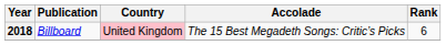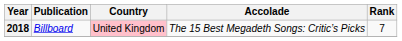 <table class="wikitable plainrowheaders" style="text-align:left;">
 <tr>
 <th scope="col">Year</th>
 <th scope="col">Publication</th>
 <th scope="col">Country</th>
 <th scope="col">Accolade</th>
 <th scope="col">Rank</th>
 </tr>
 <tr>
 <th scope="row">2018</th>
 <td><em><a href='#'>Billboard</a></em></td>
 <td style="background: pink; text-align:center;">United Kingdom</td>
 <td><em>The 15 Best Megadeth Songs: Critic’s Picks</em></td>
-<td style="text-align:center;">6</td>
+<td style="text-align:center;">7</td>
 </tr>
 <tr>
 </tr>
 </table>
